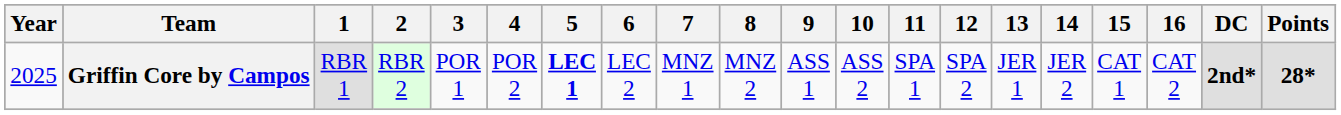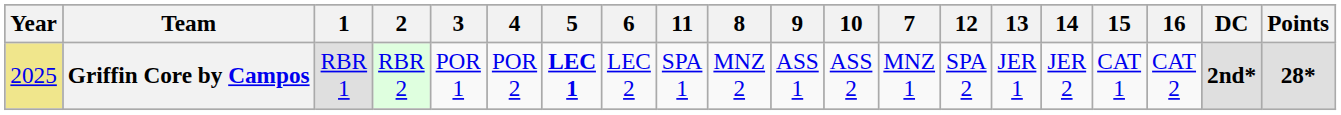 <table class="wikitable" style="text-align:center; font-size:85%">
 <tr>
 <th>Year</th>
 <th>Team</th>
 <th>1</th>
 <th>2</th>
 <th>3</th>
 <th>4</th>
 <th>5</th>
 <th>6</th>
-<th>7</th>
+<th>11</th>
 <th>8</th>
 <th>9</th>
 <th>10</th>
-<th>11</th>
+<th>7</th>
 <th>12</th>
 <th>13</th>
 <th>14</th>
 <th>15</th>
 <th>16</th>
 <th>DC</th>
 <th>Points</th>
 </tr>
 <tr>
-<td><a href='#'>2025</a></td>
+<td style="background: khaki;"><a href='#'>2025</a></td>
 <th nowrap>Griffin Core by <a href='#'>Campos</a></th>
 <td style="background:#DFDFDF;"><a href='#'>RBR<br>1</a><br></td>
 <td style="background:#DFFFDF;"><a href='#'>RBR<br>2</a><br></td>
 <td style="background:#;"><a href='#'>POR<br>1</a><br></td>
 <td style="background:#;"><a href='#'>POR<br>2</a><br></td>
 <td style="background:#;"><strong><a href='#'>LEC<br>1</a><br></strong></td>
 <td style="background:#;"><a href='#'>LEC<br>2</a><br></td>
-<td style="background:#;"><a href='#'>MNZ<br>1</a><br></td>
+<td style="background:#;"><a href='#'>SPA<br>1</a><br></td>
 <td style="background:#;"><a href='#'>MNZ<br>2</a><br></td>
 <td style="background:#;"><a href='#'>ASS<br>1</a><br></td>
 <td style="background:#;"><a href='#'>ASS<br>2</a><br></td>
-<td style="background:#;"><a href='#'>SPA<br>1</a><br></td>
+<td style="background:#;"><a href='#'>MNZ<br>1</a><br></td>
 <td style="background:#;"><a href='#'>SPA<br>2</a><br></td>
 <td style="background:#;"><a href='#'>JER<br>1</a><br></td>
 <td style="background:#;"><a href='#'>JER<br>2</a><br></td>
 <td style="background:#;"><a href='#'>CAT<br>1</a><br></td>
 <td style="background:#;"><a href='#'>CAT<br>2</a><br></td>
 <th style="background:#DFDFDF;">2nd*</th>
 <th style="background:#DFDFDF;">28*</th>
 </tr>
 </table>
